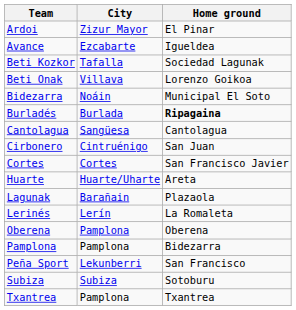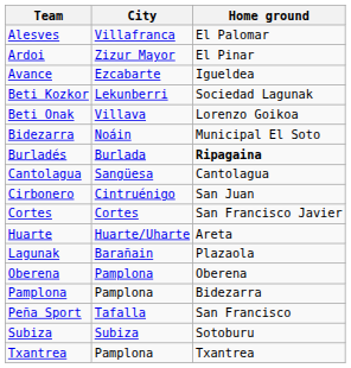 <table class="wikitable sortable">
 <tr>
 <th>Team</th>
 <th>City</th>
 <th>Home ground</th>
+</tr>
+<tr>
+<td><a href='#'>Alesves</a></td>
+<td><a href='#'>Villafranca</a></td>
+<td>El Palomar</td>
 </tr>
 <tr>
 <td><a href='#'>Ardoi</a></td>
 <td><a href='#'>Zizur Mayor</a></td>
 <td>El Pinar</td>
 </tr>
 <tr>
 <td><a href='#'>Avance</a></td>
 <td><a href='#'>Ezcabarte</a></td>
 <td>Igueldea</td>
 </tr>
 <tr>
 <td><a href='#'>Beti Kozkor</a></td>
-<td><a href='#'>Tafalla</a></td>
+<td><a href='#'>Lekunberri</a></td>
 <td>Sociedad Lagunak</td>
 </tr>
 <tr>
 <td><a href='#'>Beti Onak</a></td>
 <td><a href='#'>Villava</a></td>
 <td>Lorenzo Goikoa</td>
 </tr>
 <tr>
 <td><a href='#'>Bidezarra</a></td>
 <td><a href='#'>Noáin</a></td>
 <td>Municipal El Soto</td>
 </tr>
 <tr>
 <td><a href='#'>Burladés</a></td>
 <td><a href='#'>Burlada</a></td>
 <td><strong>Ripagaina</strong></td>
 </tr>
 <tr>
 <td><a href='#'>Cantolagua</a></td>
 <td><a href='#'>Sangüesa</a></td>
 <td>Cantolagua</td>
 </tr>
 <tr>
 <td><a href='#'>Cirbonero</a></td>
 <td><a href='#'>Cintruénigo</a></td>
 <td>San Juan</td>
 </tr>
 <tr>
 <td><a href='#'>Cortes</a></td>
 <td><a href='#'>Cortes</a></td>
 <td>San Francisco Javier</td>
 </tr>
 <tr>
 <td><a href='#'>Huarte</a></td>
 <td><a href='#'>Huarte/Uharte</a></td>
 <td>Areta</td>
 </tr>
 <tr>
 <td><a href='#'>Lagunak</a></td>
 <td><a href='#'>Barañain</a></td>
 <td>Plazaola</td>
 </tr>
 <tr>
-<td><a href='#'>Lerinés</a></td>
-<td><a href='#'>Lerín</a></td>
-<td>La Romaleta</td>
-</tr>
-<tr>
 <td><a href='#'>Oberena</a></td>
 <td><a href='#'>Pamplona</a></td>
 <td>Oberena</td>
 </tr>
 <tr>
 <td><a href='#'>Pamplona</a></td>
 <td>Pamplona</td>
 <td>Bidezarra</td>
 </tr>
 <tr>
 <td><a href='#'>Peña Sport</a></td>
-<td><a href='#'>Lekunberri</a></td>
+<td><a href='#'>Tafalla</a></td>
 <td>San Francisco</td>
 </tr>
 <tr>
 <td><a href='#'>Subiza</a></td>
 <td><a href='#'>Subiza</a></td>
 <td>Sotoburu</td>
 </tr>
 <tr>
 <td><a href='#'>Txantrea</a></td>
 <td>Pamplona</td>
 <td>Txantrea</td>
 </tr>
 </table>
